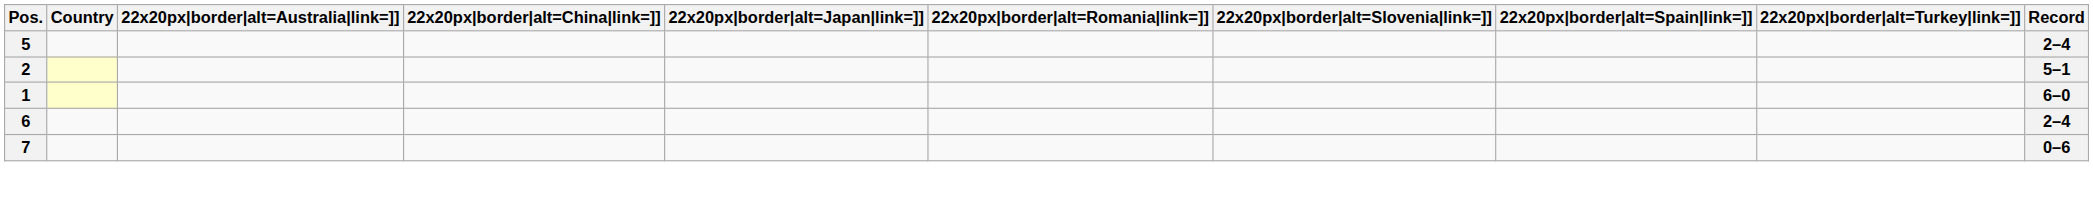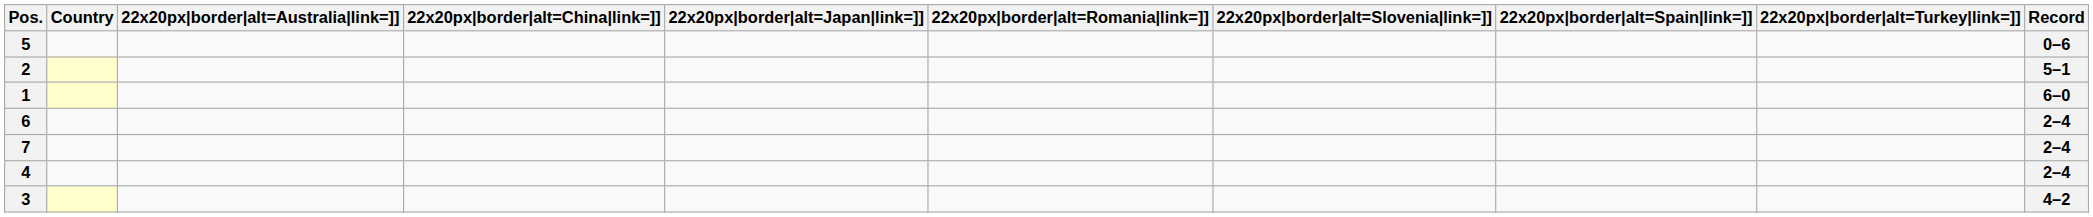 <table class="wikitable sortable nowrap" style="text-align:center; font-size:0.9em;">
 <tr>
 <th>Pos.</th>
 <th>Country</th>
 <th [[Image:>22x20px|border|alt=Australia|link=]]</th>
 <th [[Image:>22x20px|border|alt=China|link=]]</th>
 <th [[Image:>22x20px|border|alt=Japan|link=]]</th>
 <th [[Image:>22x20px|border|alt=Romania|link=]]</th>
 <th [[Image:>22x20px|border|alt=Slovenia|link=]]</th>
 <th [[Image:>22x20px|border|alt=Spain|link=]]</th>
 <th [[Image:>22x20px|border|alt=Turkey|link=]]</th>
 <th>Record</th>
 </tr>
 <tr>
 <th>5</th>
 <td style="text-align:left;"></td>
 <td></td>
 <td></td>
 <td> </td>
 <td></td>
 <td></td>
 <td></td>
 <td></td>
-<th>2–4</th>
+<th>0–6</th>
 </tr>
 <tr>
 <th>2</th>
 <td style="text-align:left; background:#ffffcc;"></td>
 <td></td>
 <td></td>
 <td></td>
 <td></td>
 <td> </td>
 <td></td>
 <td></td>
 <th>5–1</th>
 </tr>
 <tr>
 <th>1</th>
 <td style="text-align:left; background:#ffffcc;"></td>
 <td> </td>
 <td></td>
 <td></td>
 <td></td>
 <td></td>
 <td></td>
 <td></td>
 <th>6–0</th>
 </tr>
 <tr>
 <th>6</th>
 <td style="text-align:left;"></td>
 <td></td>
 <td></td>
 <td></td>
 <td></td>
 <td></td>
 <td> </td>
 <td></td>
 <th>2–4</th>
 </tr>
 <tr>
 <th>7</th>
 <td style="text-align:left;"></td>
 <td></td>
 <td> </td>
 <td></td>
 <td></td>
 <td></td>
 <td></td>
 <td></td>
-<th>0–6</th>
+<th>2–4</th>
+</tr>
+<tr>
+<th>4</th>
+<td style="text-align:left;"></td>
+<td></td>
+<td></td>
+<td></td>
+<td> </td>
+<td></td>
+<td></td>
+<td></td>
+<th>2–4</th>
+</tr>
+<tr>
+<th>3</th>
+<td style="text-align:left; background:#ffffcc;"></td>
+<td></td>
+<td></td>
+<td></td>
+<td></td>
+<td></td>
+<td></td>
+<td></td>
+<th>4–2</th>
 </tr>
 </table>
